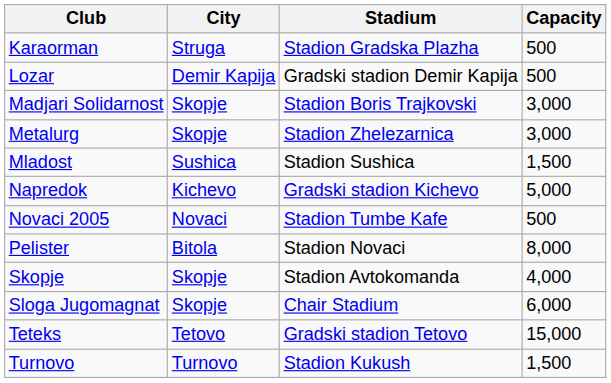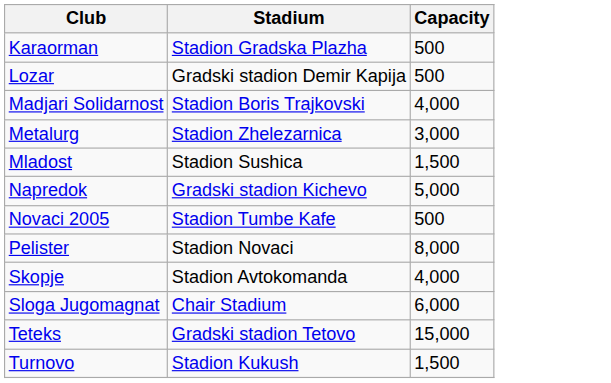 <table class="wikitable sortable">
 <tr>
 <th>Club</th>
-<th>City</th>
 <th>Stadium</th>
 <th>Capacity</th>
 </tr>
 <tr>
 <td><a href='#'>Karaorman</a></td>
-<td><a href='#'>Struga</a></td>
 <td><a href='#'>Stadion Gradska Plazha</a></td>
 <td>500</td>
 </tr>
 <tr>
 <td><a href='#'>Lozar</a></td>
-<td><a href='#'>Demir Kapija</a></td>
 <td>Gradski stadion Demir Kapija</td>
 <td>500</td>
 </tr>
 <tr>
 <td><a href='#'>Madjari Solidarnost</a></td>
-<td><a href='#'>Skopje</a></td>
 <td><a href='#'>Stadion Boris Trajkovski</a></td>
-<td>3,000</td>
+<td>4,000</td>
 </tr>
 <tr>
 <td><a href='#'>Metalurg</a></td>
-<td><a href='#'>Skopje</a></td>
 <td><a href='#'>Stadion Zhelezarnica</a></td>
 <td>3,000</td>
 </tr>
 <tr>
 <td><a href='#'>Mladost</a></td>
-<td><a href='#'>Sushica</a></td>
 <td>Stadion Sushica</td>
 <td>1,500</td>
 </tr>
 <tr>
 <td><a href='#'>Napredok</a></td>
-<td><a href='#'>Kichevo</a></td>
 <td><a href='#'>Gradski stadion Kichevo</a></td>
 <td>5,000</td>
 </tr>
 <tr>
 <td><a href='#'>Novaci 2005</a></td>
-<td><a href='#'>Novaci</a></td>
 <td><a href='#'>Stadion Tumbe Kafe</a></td>
 <td>500</td>
 </tr>
 <tr>
 <td><a href='#'>Pelister</a></td>
-<td><a href='#'>Bitola</a></td>
 <td>Stadion Novaci</td>
 <td>8,000</td>
 </tr>
 <tr>
-<td><a href='#'>Skopje</a></td>
 <td><a href='#'>Skopje</a></td>
 <td>Stadion Avtokomanda</td>
 <td>4,000</td>
 </tr>
 <tr>
 <td><a href='#'>Sloga Jugomagnat</a></td>
-<td><a href='#'>Skopje</a></td>
 <td><a href='#'>Chair Stadium</a></td>
 <td>6,000</td>
 </tr>
 <tr>
 <td><a href='#'>Teteks</a></td>
-<td><a href='#'>Tetovo</a></td>
 <td><a href='#'>Gradski stadion Tetovo</a></td>
 <td>15,000</td>
 </tr>
 <tr>
 <td><a href='#'>Turnovo</a></td>
-<td><a href='#'>Turnovo</a></td>
 <td><a href='#'>Stadion Kukush</a></td>
 <td>1,500</td>
 </tr>
 </table>
